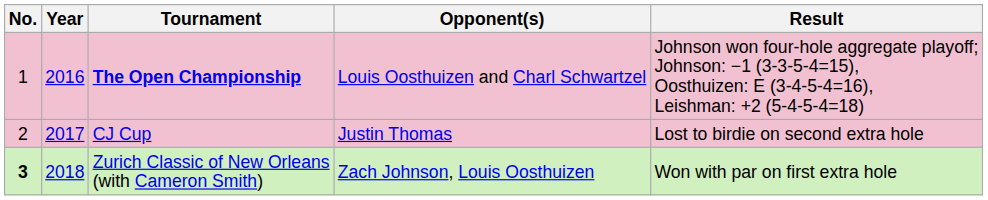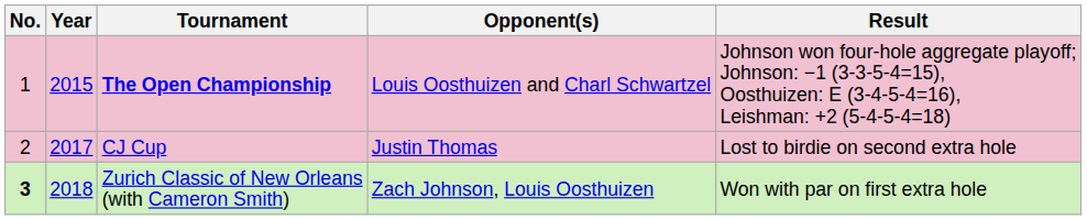 <table class="wikitable" style="font-size:95%;">
 <tr>
 <th>No.</th>
 <th>Year</th>
 <th>Tournament</th>
 <th>Opponent(s)</th>
 <th>Result</th>
 </tr>
 <tr style="background:#F2C1D1;">
 <td align=center>1</td>
-<td align=center><a href='#'>2016</a></td>
+<td align=center><a href='#'>2015</a></td>
 <td><strong><a href='#'>The Open Championship</a></strong></td>
 <td> <a href='#'>Louis Oosthuizen</a> and  <a href='#'>Charl Schwartzel</a></td>
 <td>Johnson won four-hole aggregate playoff;<br>Johnson: −1 (3-3-5-4=15),<br>Oosthuizen: E (3-4-5-4=16),<br>Leishman: +2 (5-4-5-4=18)</td>
 </tr>
 <tr style="background:#F2C1D1;">
 <td align=center>2</td>
 <td align=center><a href='#'>2017</a></td>
 <td><a href='#'>CJ Cup</a></td>
 <td> <a href='#'>Justin Thomas</a></td>
 <td>Lost to birdie on second extra hole</td>
 </tr>
 <tr style="background:#D0F0C0;">
 <td align=center><strong>3</strong></td>
 <td><a href='#'>2018</a></td>
 <td><a href='#'>Zurich Classic of New Orleans</a><br>(with  <a href='#'>Cameron Smith</a>)</td>
 <td> <a href='#'>Zach Johnson</a>,  <a href='#'>Louis Oosthuizen</a></td>
 <td>Won with par on first extra hole</td>
 </tr>
 </table>
